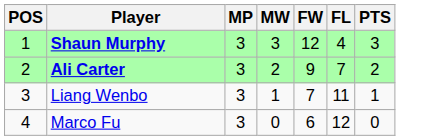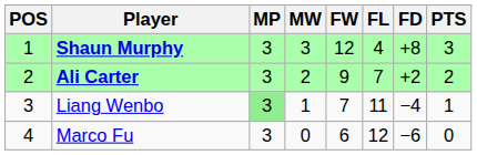 <table class="wikitable" style="text-align: center;">
 <tr>
 <th width=20>POS</th>
 <th width=165>Player</th>
 <th width=20>MP</th>
 <th width=20>MW</th>
 <th width=20>FW</th>
 <th width=20>FL</th>
+<th width=20>FD</th>
 <th width=20>PTS</th>
 </tr>
 <tr style="background:#aaffaa;">
 <td>1</td>
 <td style="text-align:left;"> <strong><a href='#'>Shaun Murphy</a></strong></td>
 <td>3</td>
 <td>3</td>
 <td>12</td>
 <td>4</td>
+<td>+8</td>
 <td>3</td>
 </tr>
 <tr style="background:#aaffaa;">
 <td>2</td>
 <td style="text-align:left;"> <strong><a href='#'>Ali Carter</a></strong></td>
 <td>3</td>
 <td>2</td>
 <td>9</td>
 <td>7</td>
+<td>+2</td>
 <td>2</td>
 </tr>
 <tr>
 <td>3</td>
 <td style="text-align:left;"> <a href='#'>Liang Wenbo</a></td>
-<td>3</td>
+<td style="background: lightgreen;">3</td>
 <td>1</td>
 <td>7</td>
 <td>11</td>
+<td>−4</td>
 <td>1</td>
 </tr>
 <tr>
 <td>4</td>
 <td style="text-align:left;"> <a href='#'>Marco Fu</a></td>
 <td>3</td>
 <td>0</td>
 <td>6</td>
 <td>12</td>
+<td>−6</td>
 <td>0</td>
 </tr>
 </table>
